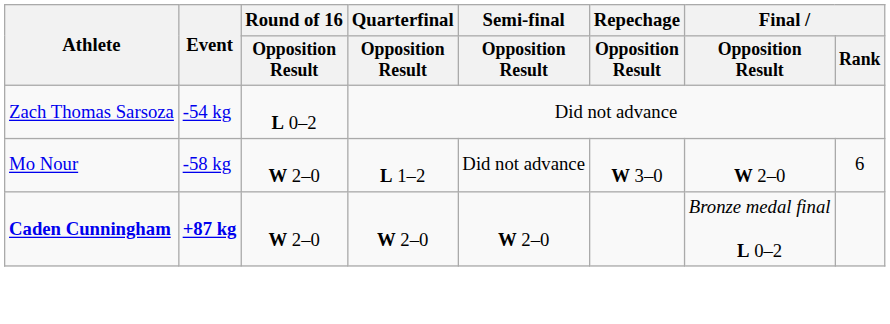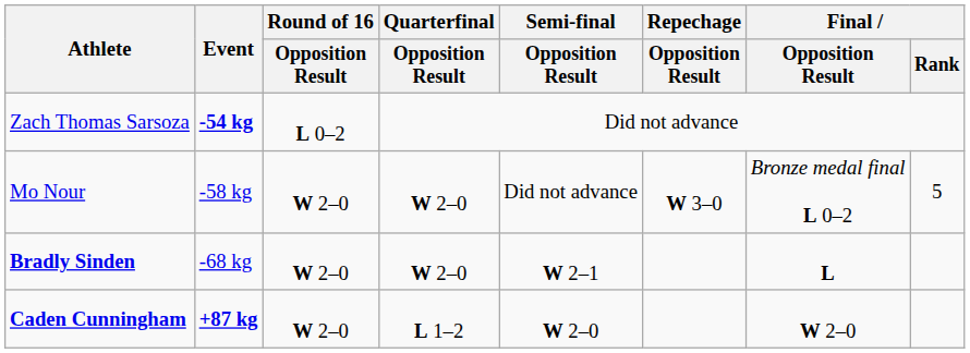 <table class=wikitable style=font-size:90%;text-align:center>
 <tr>
 <th rowspan=2>Athlete</th>
 <th rowspan=2>Event</th>
 <th>Round of 16</th>
 <th>Quarterfinal</th>
 <th>Semi-final</th>
 <th>Repechage</th>
 <th colspan=2>Final / </th>
 </tr>
 <tr style=font-size:95%>
 <th>Opposition<br>Result</th>
 <th>Opposition<br>Result</th>
 <th>Opposition<br>Result</th>
 <th>Opposition<br>Result</th>
 <th>Opposition<br>Result</th>
 <th>Rank</th>
 </tr>
 <tr>
 <td align=left><a href='#'>Zach Thomas Sarsoza</a></td>
-<td align=left><a href='#'>-54 kg</a></td>
+<td align=left><strong><a href='#'>-54 kg</a></strong></td>
 <td><br><strong>L</strong> 0–2</td>
 <td colspan=5>Did not advance</td>
 </tr>
 <tr>
 <td align=left><a href='#'>Mo Nour</a></td>
 <td align=left><a href='#'>-58 kg</a></td>
 <td><br><strong>W</strong> 2–0</td>
-<td><br><strong>L</strong> 1–2</td>
+<td><br><strong>W</strong> 2–0</td>
 <td>Did not advance</td>
 <td><br><strong>W</strong> 3–0</td>
+<td><em>Bronze medal final</em><br><br><strong>L</strong> 0–2</td>
+<td>5</td>
+</tr>
+<tr>
+<td align=left><strong><a href='#'>Bradly Sinden</a></strong></td>
+<td align=left><a href='#'>-68 kg</a></td>
 <td><br><strong>W</strong> 2–0</td>
-<td>6</td>
+<td><br><strong>W</strong> 2–0</td>
+<td><br><strong>W</strong> 2–1</td>
+<td></td>
+<td><br><strong>L</strong> </td>
+<td></td>
 </tr>
 <tr>
 <td align=left><strong><a href='#'>Caden Cunningham</a></strong></td>
 <td align=left><strong><a href='#'>+87 kg</a></strong></td>
 <td><br><strong>W</strong> 2–0</td>
-<td><br><strong>W</strong> 2–0</td>
+<td><br><strong>L</strong> 1–2</td>
 <td><br><strong>W</strong> 2–0</td>
 <td></td>
-<td><em>Bronze medal final</em><br><br><strong>L</strong> 0–2</td>
+<td><br><strong>W</strong> 2–0</td>
 <td></td>
 </tr>
 </table>
